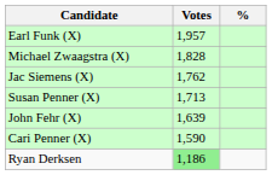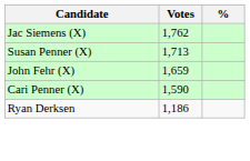 <table class="wikitable sortable">
 <tr>
 <th bgcolor="#DDDDFF" width="200px">Candidate</th>
 <th bgcolor="#DDDDFF" width="50px">Votes</th>
 <th bgcolor="#DDDDFF" width="50px">%</th>
-</tr>
-<tr style="text-align:left; background:#cfc;">
-<td>Earl Funk (X)</td>
-<td>1,957</td>
-<td></td>
-</tr>
-<tr style="text-align:left; background:#cfc;">
-<td>Michael Zwaagstra (X)</td>
-<td>1,828</td>
-<td></td>
 </tr>
 <tr style="text-align:left; background:#cfc;">
 <td>Jac Siemens (X)</td>
 <td>1,762</td>
 <td></td>
 </tr>
 <tr style="text-align:left; background:#cfc;">
 <td>Susan Penner (X)</td>
 <td>1,713</td>
 <td></td>
 </tr>
 <tr style="text-align:left; background:#cfc;">
 <td>John Fehr (X)</td>
-<td>1,639</td>
+<td>1,659</td>
 <td></td>
 </tr>
 <tr style="text-align:left; background:#cfc;">
 <td>Cari Penner (X)</td>
 <td>1,590</td>
 <td></td>
 </tr>
 <tr>
 <td>Ryan Derksen</td>
-<td style="background: lightgreen;">1,186</td>
+<td>1,186</td>
 <td></td>
 </tr>
 </table>
